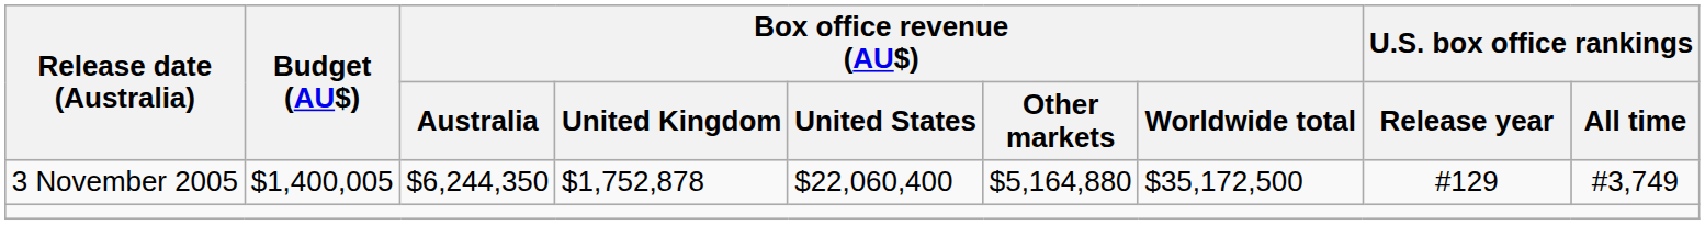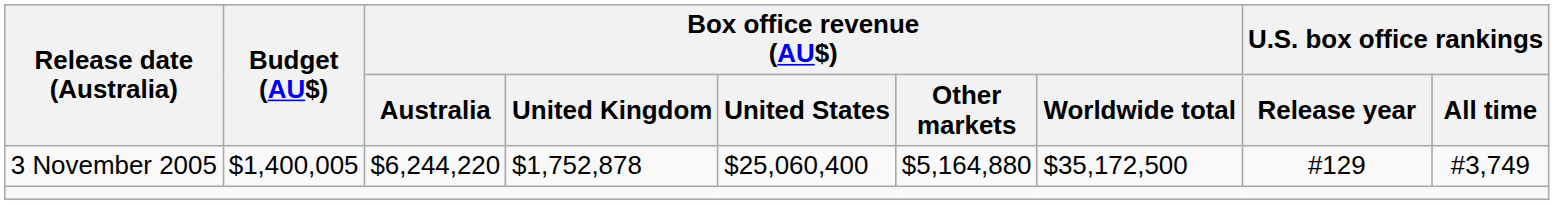 <table class="wikitable" style="white-space:nowrap;">
 <tr>
 <th rowspan="2" style="text-align:center;"><strong>Release date</strong><br>(Australia)</th>
 <th rowspan="2" style="text-align:center;"><strong>Budget</strong><br>(<a href='#'>AU</a>$)</th>
 <th colspan="5" style="text-align:center;"><strong>Box office revenue<br>(<a href='#'>AU</a>$)</strong></th>
 <th colspan="2" style="text-align:center;" text="wrap"><strong>U.S. box office rankings</strong></th>
 </tr>
 <tr>
 <th style="text-align:center;"><strong>Australia</strong></th>
 <th style="text-align:center;"><strong>United Kingdom</strong></th>
 <th style="text-align:center;"><strong>United States</strong></th>
 <th style="text-align:center;"><strong>Other <br>markets</strong></th>
 <th style="text-align:center;"><strong>Worldwide total</strong></th>
 <th style="text-align:center;"><strong>Release year<br></strong></th>
 <th style="text-align:center;"><strong>All time</strong></th>
 </tr>
 <tr>
 <td>3 November 2005</td>
 <td style="text-align:center;">$1,400,005</td>
-<td>$6,244,350</td>
+<td>$6,244,220</td>
 <td>$1,752,878</td>
-<td>$22,060,400</td>
+<td>$25,060,400</td>
 <td>$5,164,880</td>
 <td>$35,172,500</td>
 <td style="text-align:center;">#129</td>
 <td style="text-align:center;">#3,749</td>
 </tr>
 <tr>
 <td colspan="9"></td>
 </tr>
 </table>
